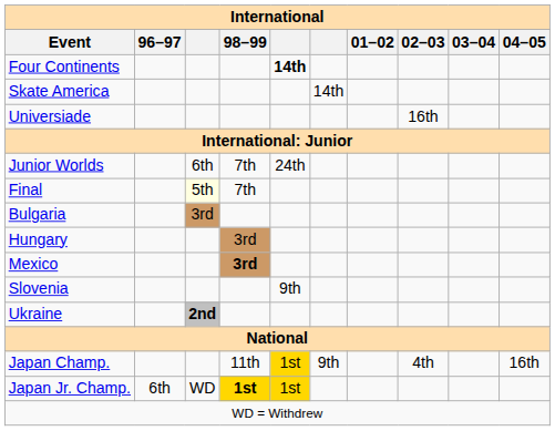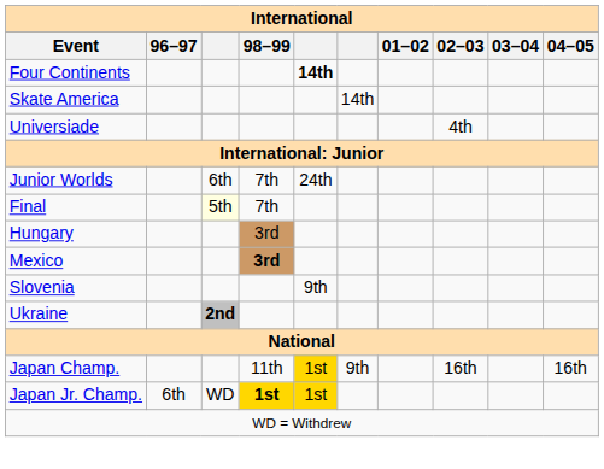 <table class="wikitable" style="text-align:center">
 <tr>
 <th colspan="10" style="background-color: #ffdead; " align="center">International</th>
 </tr>
 <tr>
 <th>Event</th>
 <th>96–97</th>
 <th></th>
 <th>98–99</th>
 <th></th>
 <th></th>
 <th>01–02</th>
 <th>02–03</th>
 <th>03–04</th>
 <th>04–05</th>
 </tr>
 <tr>
 <td align=left><a href='#'>Four Continents</a></td>
 <td></td>
 <td></td>
 <td></td>
 <td><strong>14th</strong></td>
 <td></td>
 <td></td>
 <td></td>
 <td></td>
 <td></td>
 </tr>
 <tr>
 <td align=left> <a href='#'>Skate America</a></td>
 <td></td>
 <td></td>
 <td></td>
 <td></td>
 <td>14th</td>
 <td></td>
 <td></td>
 <td></td>
 <td></td>
 </tr>
 <tr>
 <td align=left><a href='#'>Universiade</a></td>
 <td></td>
 <td></td>
 <td></td>
 <td></td>
 <td></td>
 <td></td>
-<td>16th</td>
+<td>4th</td>
 <td></td>
 <td></td>
 </tr>
 <tr>
 <th colspan="10" style="background-color: #ffdead; " align="center">International: Junior</th>
 </tr>
 <tr>
 <td align=left><a href='#'>Junior Worlds</a></td>
 <td></td>
 <td>6th</td>
 <td>7th</td>
 <td>24th</td>
 <td></td>
 <td></td>
 <td></td>
 <td></td>
 <td></td>
 </tr>
 <tr>
 <td align=left> <a href='#'>Final</a></td>
 <td></td>
 <td style="background: lightyellow;">5th</td>
 <td>7th</td>
-<td></td>
-<td></td>
-<td></td>
-<td></td>
-<td></td>
-<td></td>
-</tr>
-<tr>
-<td align=left> <a href='#'>Bulgaria</a></td>
-<td></td>
-<td bgcolor="cc9966">3rd</td>
-<td></td>
 <td></td>
 <td></td>
 <td></td>
 <td></td>
 <td></td>
 <td></td>
 </tr>
 <tr>
 <td align=left> <a href='#'>Hungary</a></td>
 <td></td>
 <td></td>
 <td bgcolor=cc9966>3rd</td>
 <td></td>
 <td></td>
 <td></td>
 <td></td>
 <td></td>
 <td></td>
 </tr>
 <tr>
 <td align=left> <a href='#'>Mexico</a></td>
 <td></td>
 <td></td>
 <td bgcolor=cc9966><strong>3rd</strong></td>
 <td></td>
 <td></td>
 <td></td>
 <td></td>
 <td></td>
 <td></td>
 </tr>
 <tr>
 <td align=left> <a href='#'>Slovenia</a></td>
 <td></td>
 <td></td>
 <td></td>
 <td>9th</td>
 <td></td>
 <td></td>
 <td></td>
 <td></td>
 <td></td>
 </tr>
 <tr>
 <td align=left> <a href='#'>Ukraine</a></td>
 <td></td>
 <td bgcolor="silver"><strong>2nd</strong></td>
 <td></td>
 <td></td>
 <td></td>
 <td></td>
 <td></td>
 <td></td>
 <td></td>
 </tr>
 <tr>
 <th colspan="10" style="background-color: #ffdead; " align="center">National</th>
 </tr>
 <tr>
 <td align=left><a href='#'>Japan Champ.</a></td>
 <td></td>
 <td></td>
 <td>11th</td>
 <td bgcolor=gold>1st</td>
 <td>9th</td>
 <td></td>
-<td>4th</td>
+<td>16th</td>
 <td></td>
 <td>16th</td>
 </tr>
 <tr>
 <td align=left><a href='#'>Japan Jr. Champ.</a></td>
 <td>6th</td>
 <td>WD</td>
 <td bgcolor=gold><strong>1st</strong></td>
 <td bgcolor=gold>1st</td>
 <td></td>
 <td></td>
 <td></td>
 <td></td>
 <td></td>
 </tr>
 <tr>
 <td colspan="10" align="center"><small> WD = Withdrew </small></td>
 </tr>
 </table>
